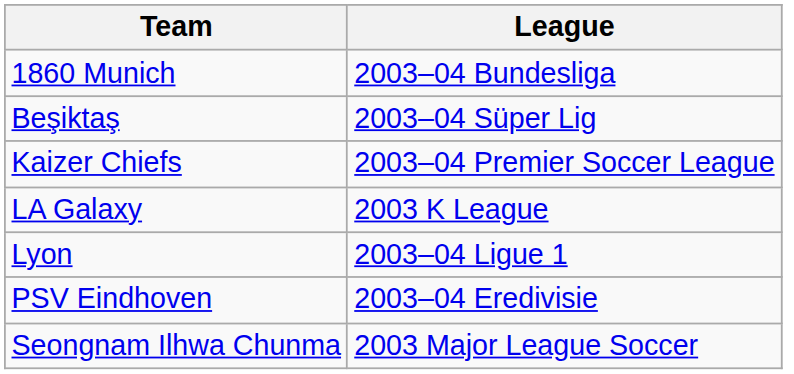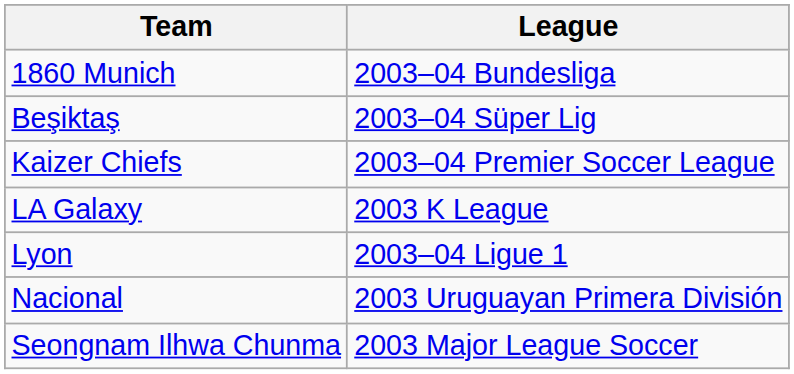 <table class="wikitable">
 <tr>
 <th>Team</th>
 <th>League</th>
 </tr>
 <tr>
 <td> <a href='#'>1860 Munich</a></td>
 <td><a href='#'>2003–04 Bundesliga</a></td>
 </tr>
 <tr>
 <td> <a href='#'>Beşiktaş</a></td>
 <td><a href='#'>2003–04 Süper Lig</a></td>
 </tr>
 <tr>
 <td> <a href='#'>Kaizer Chiefs</a></td>
 <td><a href='#'>2003–04 Premier Soccer League</a></td>
 </tr>
 <tr>
 <td> <a href='#'>LA Galaxy</a></td>
 <td><a href='#'>2003 K League</a></td>
 </tr>
 <tr>
 <td> <a href='#'>Lyon</a></td>
 <td><a href='#'>2003–04 Ligue 1</a></td>
 </tr>
 <tr>
-<td> <a href='#'>PSV Eindhoven</a></td>
-<td><a href='#'>2003–04 Eredivisie</a></td>
+<td> <a href='#'>Nacional</a></td>
+<td><a href='#'>2003 Uruguayan Primera División</a></td>
 </tr>
 <tr>
 <td> <a href='#'>Seongnam Ilhwa Chunma</a></td>
 <td><a href='#'>2003 Major League Soccer</a></td>
 </tr>
 </table>
